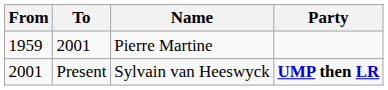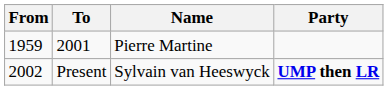 <table class="wikitable">
 <tr>
 <th>From</th>
 <th>To</th>
 <th>Name</th>
 <th>Party</th>
 </tr>
 <tr>
 <td>1959</td>
 <td>2001</td>
 <td>Pierre Martine</td>
 <td></td>
 </tr>
 <tr>
-<td>2001</td>
+<td>2002</td>
 <td>Present</td>
 <td>Sylvain van Heeswyck</td>
 <td><strong><a href='#'>UMP</a> then <a href='#'>LR</a></strong></td>
 </tr>
 </table>
